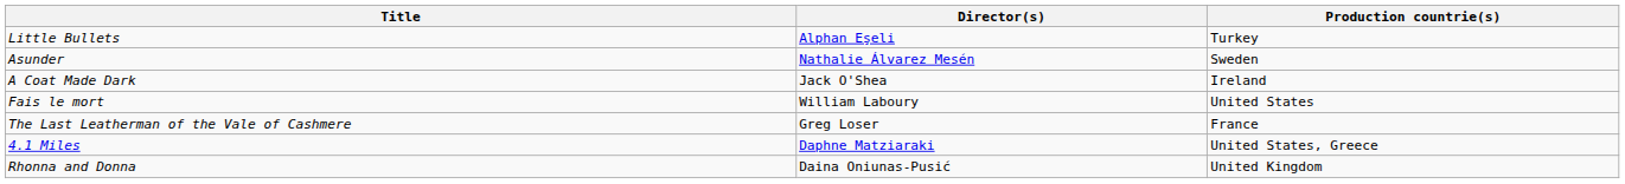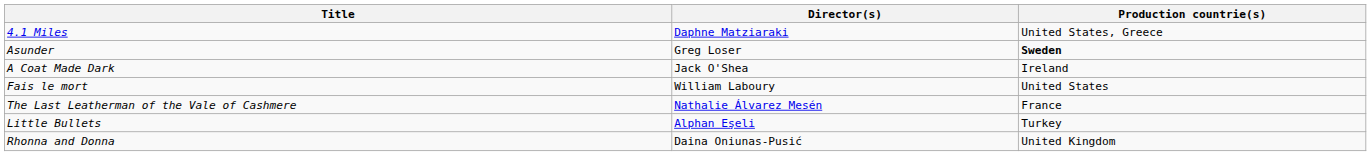 <table class="sortable wikitable" style="width:100%; margin-bottom:4px" cellpadding="5">
 <tr>
 <th scope="col">Title</th>
 <th scope="col">Director(s)</th>
 <th scope="col">Production countrie(s)</th>
 </tr>
 <tr>
-<td><em>Little Bullets</em></td>
-<td><a href='#'>Alphan Eşeli</a></td>
-<td>Turkey</td>
+<td><em><a href='#'>4.1 Miles</a></em></td>
+<td><a href='#'>Daphne Matziaraki</a></td>
+<td>United States, Greece</td>
 </tr>
 <tr>
 <td><em>Asunder</em></td>
-<td><a href='#'>Nathalie Álvarez Mesén</a></td>
-<td>Sweden</td>
+<td>Greg Loser</td>
+<td><strong>Sweden</strong></td>
 </tr>
 <tr>
 <td><em>A Coat Made Dark</em></td>
 <td>Jack O'Shea</td>
 <td>Ireland</td>
 </tr>
 <tr>
 <td><em>Fais le mort</em></td>
 <td>William Laboury</td>
 <td>United States</td>
 </tr>
 <tr>
 <td><em>The Last Leatherman of the Vale of Cashmere</em></td>
-<td>Greg Loser</td>
+<td><a href='#'>Nathalie Álvarez Mesén</a></td>
 <td>France</td>
 </tr>
 <tr>
-<td><em><a href='#'>4.1 Miles</a></em></td>
-<td><a href='#'>Daphne Matziaraki</a></td>
-<td>United States, Greece</td>
+<td><em>Little Bullets</em></td>
+<td><a href='#'>Alphan Eşeli</a></td>
+<td>Turkey</td>
 </tr>
 <tr>
 <td><em>Rhonna and Donna</em></td>
 <td>Daina Oniunas-Pusić</td>
 <td>United Kingdom</td>
 </tr>
 </table>
